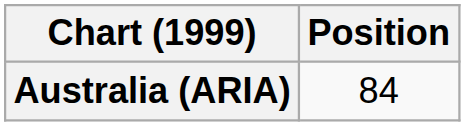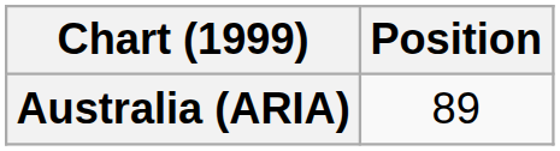 <table class="wikitable sortable plainrowheaders" style="text-align:center">
 <tr>
 <th scope="col">Chart (1999)</th>
 <th scope="col">Position</th>
 </tr>
 <tr>
 <th scope="row">Australia (ARIA)</th>
-<td>84</td>
+<td>89</td>
 </tr>
 </table>
